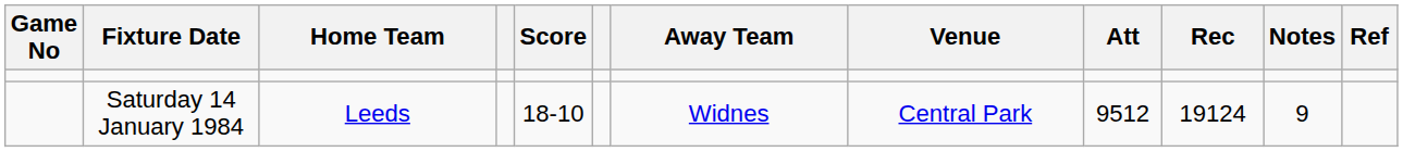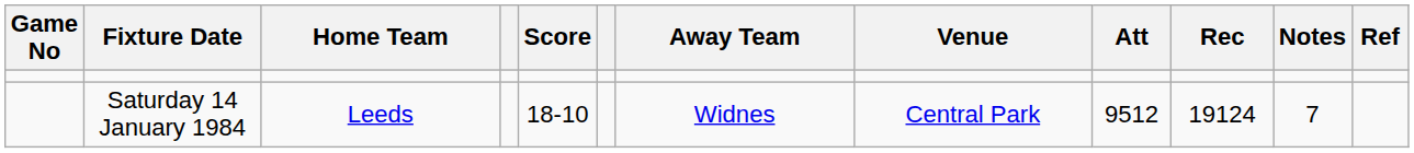 <table class="wikitable" style="text-align:center;">
 <tr>
 <th width=10 abbr="No">Game No</th>
 <th width=110 abbr="Date">Fixture Date</th>
 <th width=150 abbr="Home Team">Home Team</th>
 <th width=5 abbr="space"></th>
 <th width=20 abbr="Score">Score</th>
 <th width=5 abbr="space"></th>
 <th width=150 abbr="Away Team">Away Team</th>
 <th width=150 abbr="Venue">Venue</th>
 <th width=45 abbr="Att">Att</th>
 <th width=60 abbr="Rec">Rec</th>
 <th width=20 abbr="Notes">Notes</th>
 <th width=30 abbr="Ref">Ref</th>
 </tr>
 <tr>
 <td></td>
 <td></td>
 <td></td>
 <td></td>
 <td></td>
 <td></td>
 <td></td>
 <td></td>
 <td></td>
 <td></td>
 <td></td>
 </tr>
 <tr>
 <td></td>
 <td>Saturday 14 January 1984</td>
 <td><a href='#'>Leeds</a></td>
 <td></td>
 <td>18-10</td>
 <td></td>
 <td><a href='#'>Widnes</a></td>
 <td><a href='#'>Central Park</a></td>
 <td>9512</td>
 <td>19124</td>
-<td>9</td>
+<td>7</td>
 <td></td>
 </tr>
 </table>
